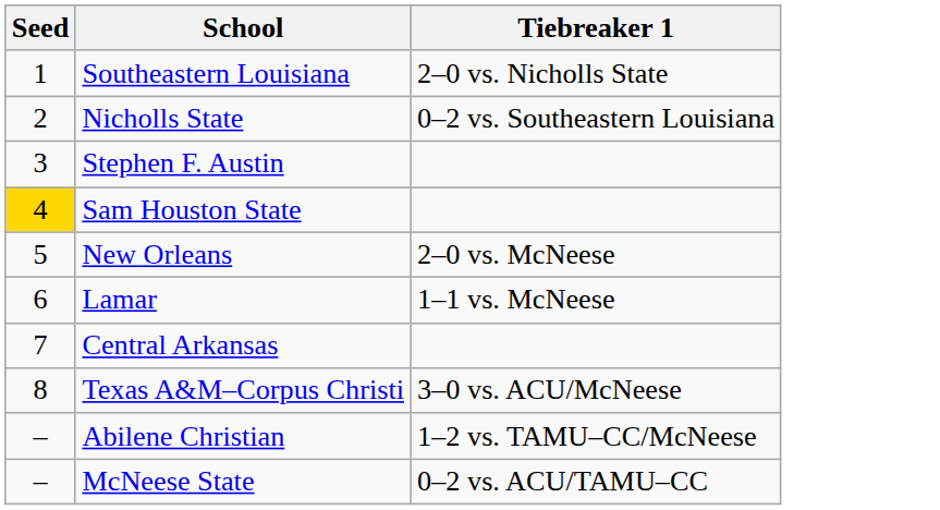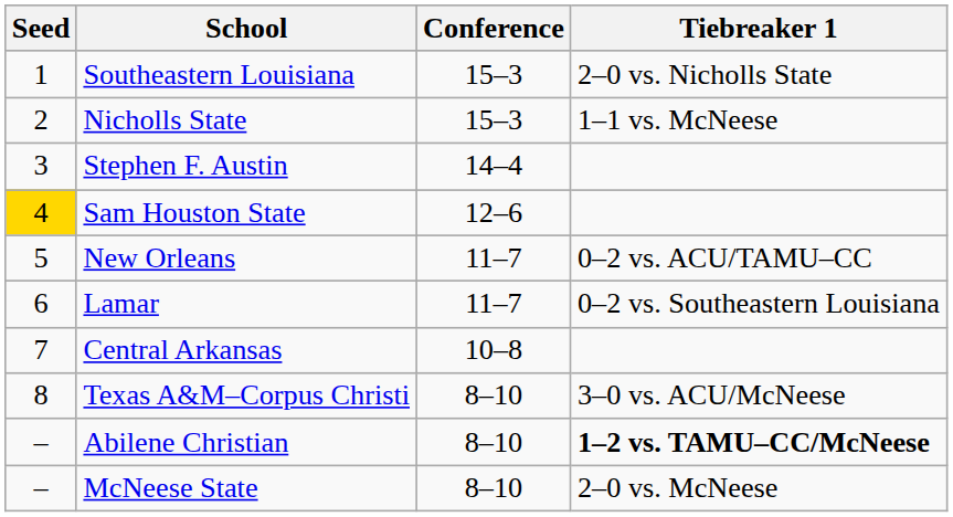 <table class="wikitable" style="text-align:center">
 <tr>
 <th>Seed</th>
 <th>School</th>
+<th>Conference</th>
 <th>Tiebreaker 1</th>
 </tr>
 <tr>
 <td>1</td>
 <td align="left"><a href='#'>Southeastern Louisiana</a></td>
+<td>15–3</td>
 <td align=left>2–0 vs. Nicholls State</td>
 </tr>
 <tr>
 <td>2</td>
 <td align="left"><a href='#'>Nicholls State</a></td>
-<td align=left>0–2 vs. Southeastern Louisiana</td>
+<td>15–3</td>
+<td align=left>1–1 vs. McNeese</td>
 </tr>
 <tr>
 <td>3</td>
 <td align="left"><a href='#'>Stephen F. Austin</a></td>
+<td>14–4</td>
 <td></td>
 </tr>
 <tr>
 <td style="background: gold;">4</td>
 <td align="left"><a href='#'>Sam Houston State</a></td>
+<td>12–6</td>
 <td></td>
 </tr>
 <tr>
 <td>5</td>
 <td align="left"><a href='#'>New Orleans</a></td>
-<td align=left>2–0 vs. McNeese</td>
+<td>11–7</td>
+<td align="left">0–2 vs. ACU/TAMU–CC</td>
 </tr>
 <tr>
 <td>6</td>
 <td align="left"><a href='#'>Lamar</a></td>
-<td align=left>1–1 vs. McNeese</td>
+<td>11–7</td>
+<td align=left>0–2 vs. Southeastern Louisiana</td>
 </tr>
 <tr>
 <td>7</td>
 <td align="left"><a href='#'>Central Arkansas</a></td>
+<td>10–8</td>
 <td></td>
 </tr>
 <tr>
 <td>8</td>
 <td align="left"><a href='#'>Texas A&M–Corpus Christi</a></td>
+<td>8–10</td>
 <td align=left>3–0 vs. ACU/McNeese</td>
 </tr>
 <tr>
 <td>–</td>
 <td align="left"><a href='#'>Abilene Christian</a></td>
-<td align="left">1–2 vs. TAMU–CC/McNeese</td>
+<td>8–10</td>
+<td align="left"><strong>1–2 vs. TAMU–CC/McNeese</strong></td>
 </tr>
 <tr>
 <td>–</td>
 <td align="left"><a href='#'>McNeese State</a></td>
-<td align="left">0–2 vs. ACU/TAMU–CC</td>
+<td>8–10</td>
+<td align=left>2–0 vs. McNeese</td>
 </tr>
 </table>
